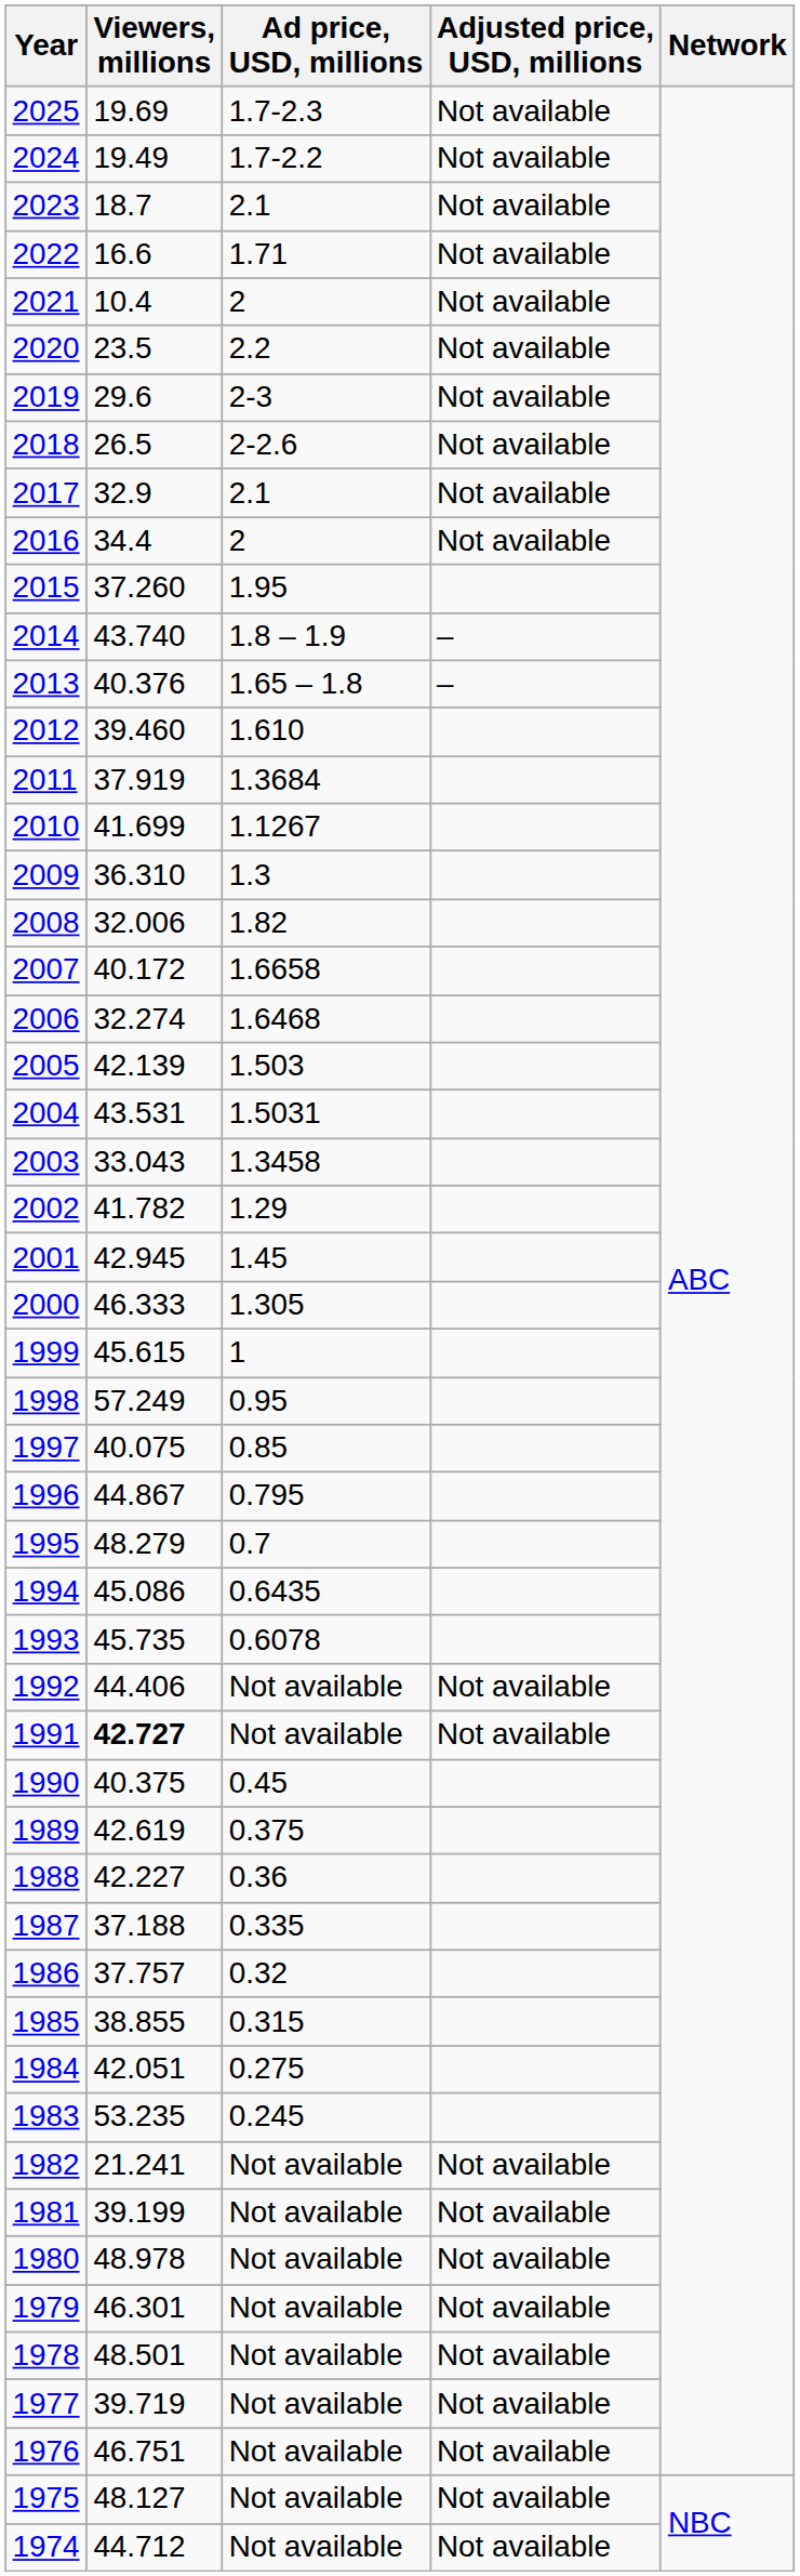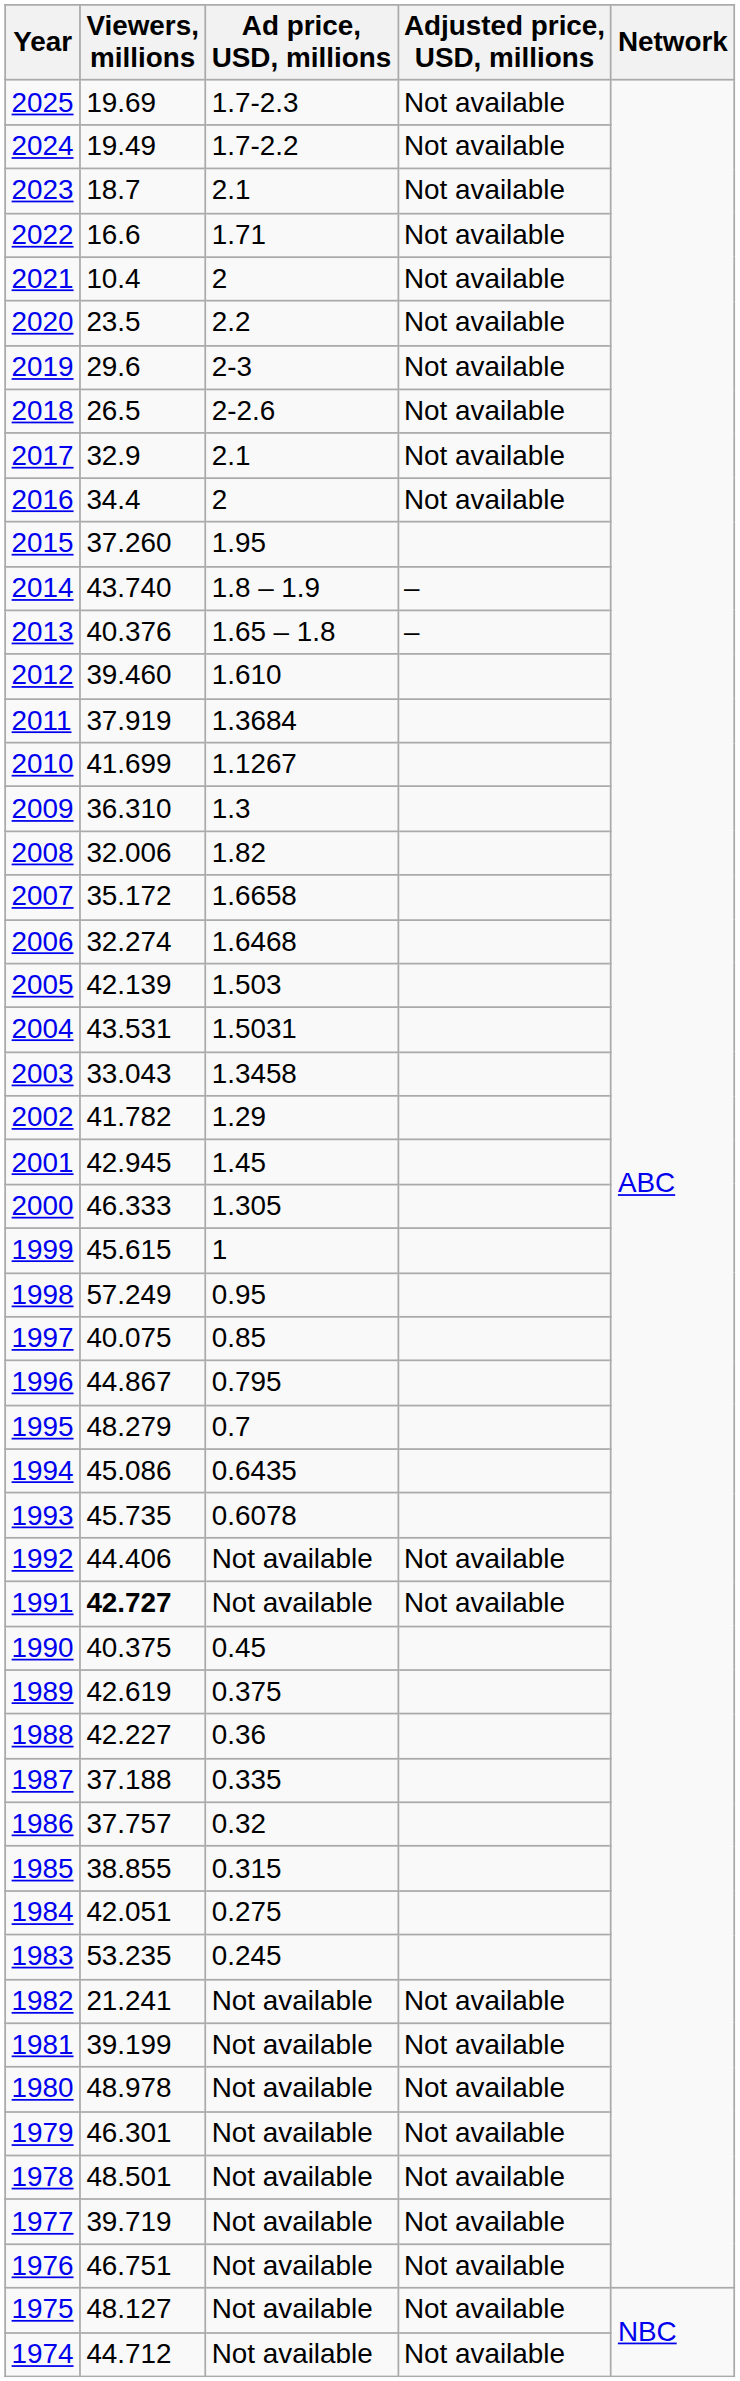 <table class="wikitable sortable plainrowheaders" style="margin:auto; margin:auto">
 <tr>
 <th>Year</th>
 <th>Viewers,<br>millions</th>
 <th>Ad price,<br>USD, millions</th>
 <th>Adjusted price,<br>USD, millions</th>
 <th>Network</th>
 </tr>
 <tr>
 <td><a href='#'>2025</a></td>
 <td>19.69</td>
 <td>1.7-2.3</td>
 <td>Not available</td>
 <td rowspan="50"><a href='#'>ABC</a></td>
 </tr>
 <tr>
 <td><a href='#'>2024</a></td>
 <td>19.49</td>
 <td>1.7-2.2</td>
 <td>Not available</td>
 </tr>
 <tr>
 <td><a href='#'>2023</a></td>
 <td>18.7</td>
 <td>2.1</td>
 <td>Not available</td>
 </tr>
 <tr>
 <td><a href='#'>2022</a></td>
 <td>16.6</td>
 <td>1.71</td>
 <td>Not available</td>
 </tr>
 <tr>
 <td><a href='#'>2021</a></td>
 <td>10.4</td>
 <td>2</td>
 <td>Not available</td>
 </tr>
 <tr>
 <td><a href='#'>2020</a></td>
 <td>23.5</td>
 <td>2.2</td>
 <td>Not available</td>
 </tr>
 <tr>
 <td><a href='#'>2019</a></td>
 <td>29.6</td>
 <td>2-3</td>
 <td>Not available</td>
 </tr>
 <tr>
 <td><a href='#'>2018</a></td>
 <td>26.5</td>
 <td>2-2.6</td>
 <td>Not available</td>
 </tr>
 <tr>
 <td><a href='#'>2017</a></td>
 <td>32.9</td>
 <td>2.1</td>
 <td>Not available</td>
 </tr>
 <tr>
 <td><a href='#'>2016</a></td>
 <td>34.4</td>
 <td>2</td>
 <td>Not available</td>
 </tr>
 <tr>
 <td><a href='#'>2015</a></td>
 <td>37.260</td>
 <td>1.95</td>
 <td></td>
 </tr>
 <tr>
 <td><a href='#'>2014</a></td>
 <td>43.740</td>
 <td>1.8 – 1.9</td>
 <td> – </td>
 </tr>
 <tr>
 <td><a href='#'>2013</a></td>
 <td>40.376</td>
 <td>1.65 – 1.8</td>
 <td> – </td>
 </tr>
 <tr>
 <td><a href='#'>2012</a></td>
 <td>39.460</td>
 <td>1.610</td>
 <td></td>
 </tr>
 <tr>
 <td><a href='#'>2011</a></td>
 <td>37.919</td>
 <td>1.3684</td>
 <td></td>
 </tr>
 <tr>
 <td><a href='#'>2010</a></td>
 <td>41.699</td>
 <td>1.1267</td>
 <td></td>
 </tr>
 <tr>
 <td><a href='#'>2009</a></td>
 <td>36.310</td>
 <td>1.3</td>
 <td></td>
 </tr>
 <tr>
 <td><a href='#'>2008</a></td>
 <td>32.006</td>
 <td>1.82</td>
 <td></td>
 </tr>
 <tr>
 <td><a href='#'>2007</a></td>
-<td>40.172</td>
+<td>35.172</td>
 <td>1.6658</td>
 <td></td>
 </tr>
 <tr>
 <td><a href='#'>2006</a></td>
 <td>32.274</td>
 <td>1.6468</td>
 <td></td>
 </tr>
 <tr>
 <td><a href='#'>2005</a></td>
 <td>42.139</td>
 <td>1.503</td>
 <td></td>
 </tr>
 <tr>
 <td><a href='#'>2004</a></td>
 <td>43.531</td>
 <td>1.5031</td>
 <td></td>
 </tr>
 <tr>
 <td><a href='#'>2003</a></td>
 <td>33.043</td>
 <td>1.3458</td>
 <td></td>
 </tr>
 <tr>
 <td><a href='#'>2002</a></td>
 <td>41.782</td>
 <td>1.29</td>
 <td></td>
 </tr>
 <tr>
 <td><a href='#'>2001</a></td>
 <td>42.945</td>
 <td>1.45</td>
 <td></td>
 </tr>
 <tr>
 <td><a href='#'>2000</a></td>
 <td>46.333</td>
 <td>1.305</td>
 <td></td>
 </tr>
 <tr>
 <td><a href='#'>1999</a></td>
 <td>45.615</td>
 <td>1</td>
 <td></td>
 </tr>
 <tr>
 <td><a href='#'>1998</a></td>
 <td>57.249</td>
 <td>0.95</td>
 <td></td>
 </tr>
 <tr>
 <td><a href='#'>1997</a></td>
 <td>40.075</td>
 <td>0.85</td>
 <td></td>
 </tr>
 <tr>
 <td><a href='#'>1996</a></td>
 <td>44.867</td>
 <td>0.795</td>
 <td></td>
 </tr>
 <tr>
 <td><a href='#'>1995</a></td>
 <td>48.279</td>
 <td>0.7</td>
 <td></td>
 </tr>
 <tr>
 <td><a href='#'>1994</a></td>
 <td>45.086</td>
 <td>0.6435</td>
 <td></td>
 </tr>
 <tr>
 <td><a href='#'>1993</a></td>
 <td>45.735</td>
 <td>0.6078</td>
 <td></td>
 </tr>
 <tr>
 <td><a href='#'>1992</a></td>
 <td>44.406</td>
 <td>Not available</td>
 <td>Not available</td>
 </tr>
 <tr>
 <td><a href='#'>1991</a></td>
 <td><strong>42.727</strong></td>
 <td>Not available</td>
 <td>Not available</td>
 </tr>
 <tr>
 <td><a href='#'>1990</a></td>
 <td>40.375</td>
 <td>0.45</td>
 <td></td>
 </tr>
 <tr>
 <td><a href='#'>1989</a></td>
 <td>42.619</td>
 <td>0.375</td>
 <td></td>
 </tr>
 <tr>
 <td><a href='#'>1988</a></td>
 <td>42.227</td>
 <td>0.36</td>
 <td></td>
 </tr>
 <tr>
 <td><a href='#'>1987</a></td>
 <td>37.188</td>
 <td>0.335</td>
 <td></td>
 </tr>
 <tr>
 <td><a href='#'>1986</a></td>
 <td>37.757</td>
 <td>0.32</td>
 <td></td>
 </tr>
 <tr>
 <td><a href='#'>1985</a></td>
 <td>38.855</td>
 <td>0.315</td>
 <td></td>
 </tr>
 <tr>
 <td><a href='#'>1984</a></td>
 <td>42.051</td>
 <td>0.275</td>
 <td></td>
 </tr>
 <tr>
 <td><a href='#'>1983</a></td>
 <td>53.235</td>
 <td>0.245</td>
 <td></td>
 </tr>
 <tr>
 <td><a href='#'>1982</a></td>
 <td>21.241</td>
 <td>Not available</td>
 <td>Not available</td>
 </tr>
 <tr>
 <td><a href='#'>1981</a></td>
 <td>39.199</td>
 <td>Not available</td>
 <td>Not available</td>
 </tr>
 <tr>
 <td><a href='#'>1980</a></td>
 <td>48.978</td>
 <td>Not available</td>
 <td>Not available</td>
 </tr>
 <tr>
 <td><a href='#'>1979</a></td>
 <td>46.301</td>
 <td>Not available</td>
 <td>Not available</td>
 </tr>
 <tr>
 <td><a href='#'>1978</a></td>
 <td>48.501</td>
 <td>Not available</td>
 <td>Not available</td>
 </tr>
 <tr>
 <td><a href='#'>1977</a></td>
 <td>39.719</td>
 <td>Not available</td>
 <td>Not available</td>
 </tr>
 <tr>
 <td><a href='#'>1976</a></td>
 <td>46.751</td>
 <td>Not available</td>
 <td>Not available</td>
 </tr>
 <tr>
 <td><a href='#'>1975</a></td>
 <td>48.127</td>
 <td>Not available</td>
 <td>Not available</td>
 <td rowspan="2"><a href='#'>NBC</a></td>
 </tr>
 <tr>
 <td><a href='#'>1974</a></td>
 <td>44.712</td>
 <td>Not available</td>
 <td>Not available</td>
 </tr>
 </table>
